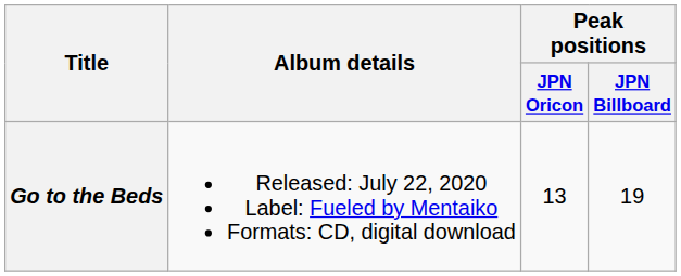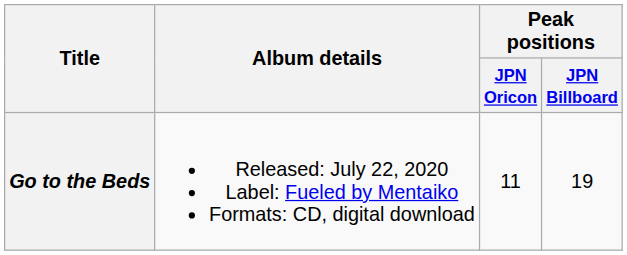 <table class="wikitable plainrowheaders" style="text-align:center;">
 <tr>
 <th scope="col" rowspan="2">Title</th>
 <th scope="col" rowspan="2">Album details</th>
 <th scope="col" colspan="2">Peak<br>positions</th>
 </tr>
 <tr>
 <th scope="col"><small><a href='#'>JPN<br>Oricon</a></small><br></th>
 <th scope="col"><small><a href='#'>JPN<br>Billboard</a></small><br></th>
 </tr>
 <tr>
 <th scope="row"><em>Go to the Beds</em></th>
 <td><br><ul><li>Released: July 22, 2020</li><li>Label: <a href='#'>Fueled by Mentaiko</a></li><li>Formats: CD, digital download</li></ul></td>
-<td>13</td>
+<td>11</td>
 <td>19</td>
 </tr>
 </table>
